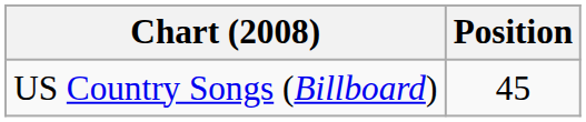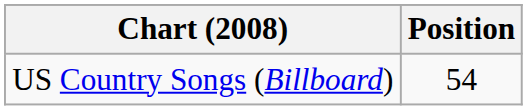 <table class="wikitable sortable">
 <tr>
 <th scope="col">Chart (2008)</th>
 <th scope="col">Position</th>
 </tr>
 <tr>
 <td>US <a href='#'>Country Songs</a> (<em><a href='#'>Billboard</a></em>)</td>
-<td align="center">45</td>
+<td align="center">54</td>
 </tr>
 </table>
